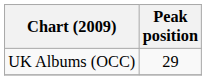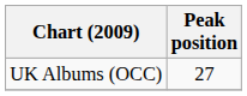 <table class="wikitable">
 <tr>
 <th align="left">Chart (2009)</th>
 <th align="left">Peak<br>position</th>
 </tr>
 <tr>
 <td align="left">UK Albums (OCC)</td>
-<td style="text-align:center;">29</td>
+<td style="text-align:center;">27</td>
 </tr>
 <tr>
 </tr>
 </table>
